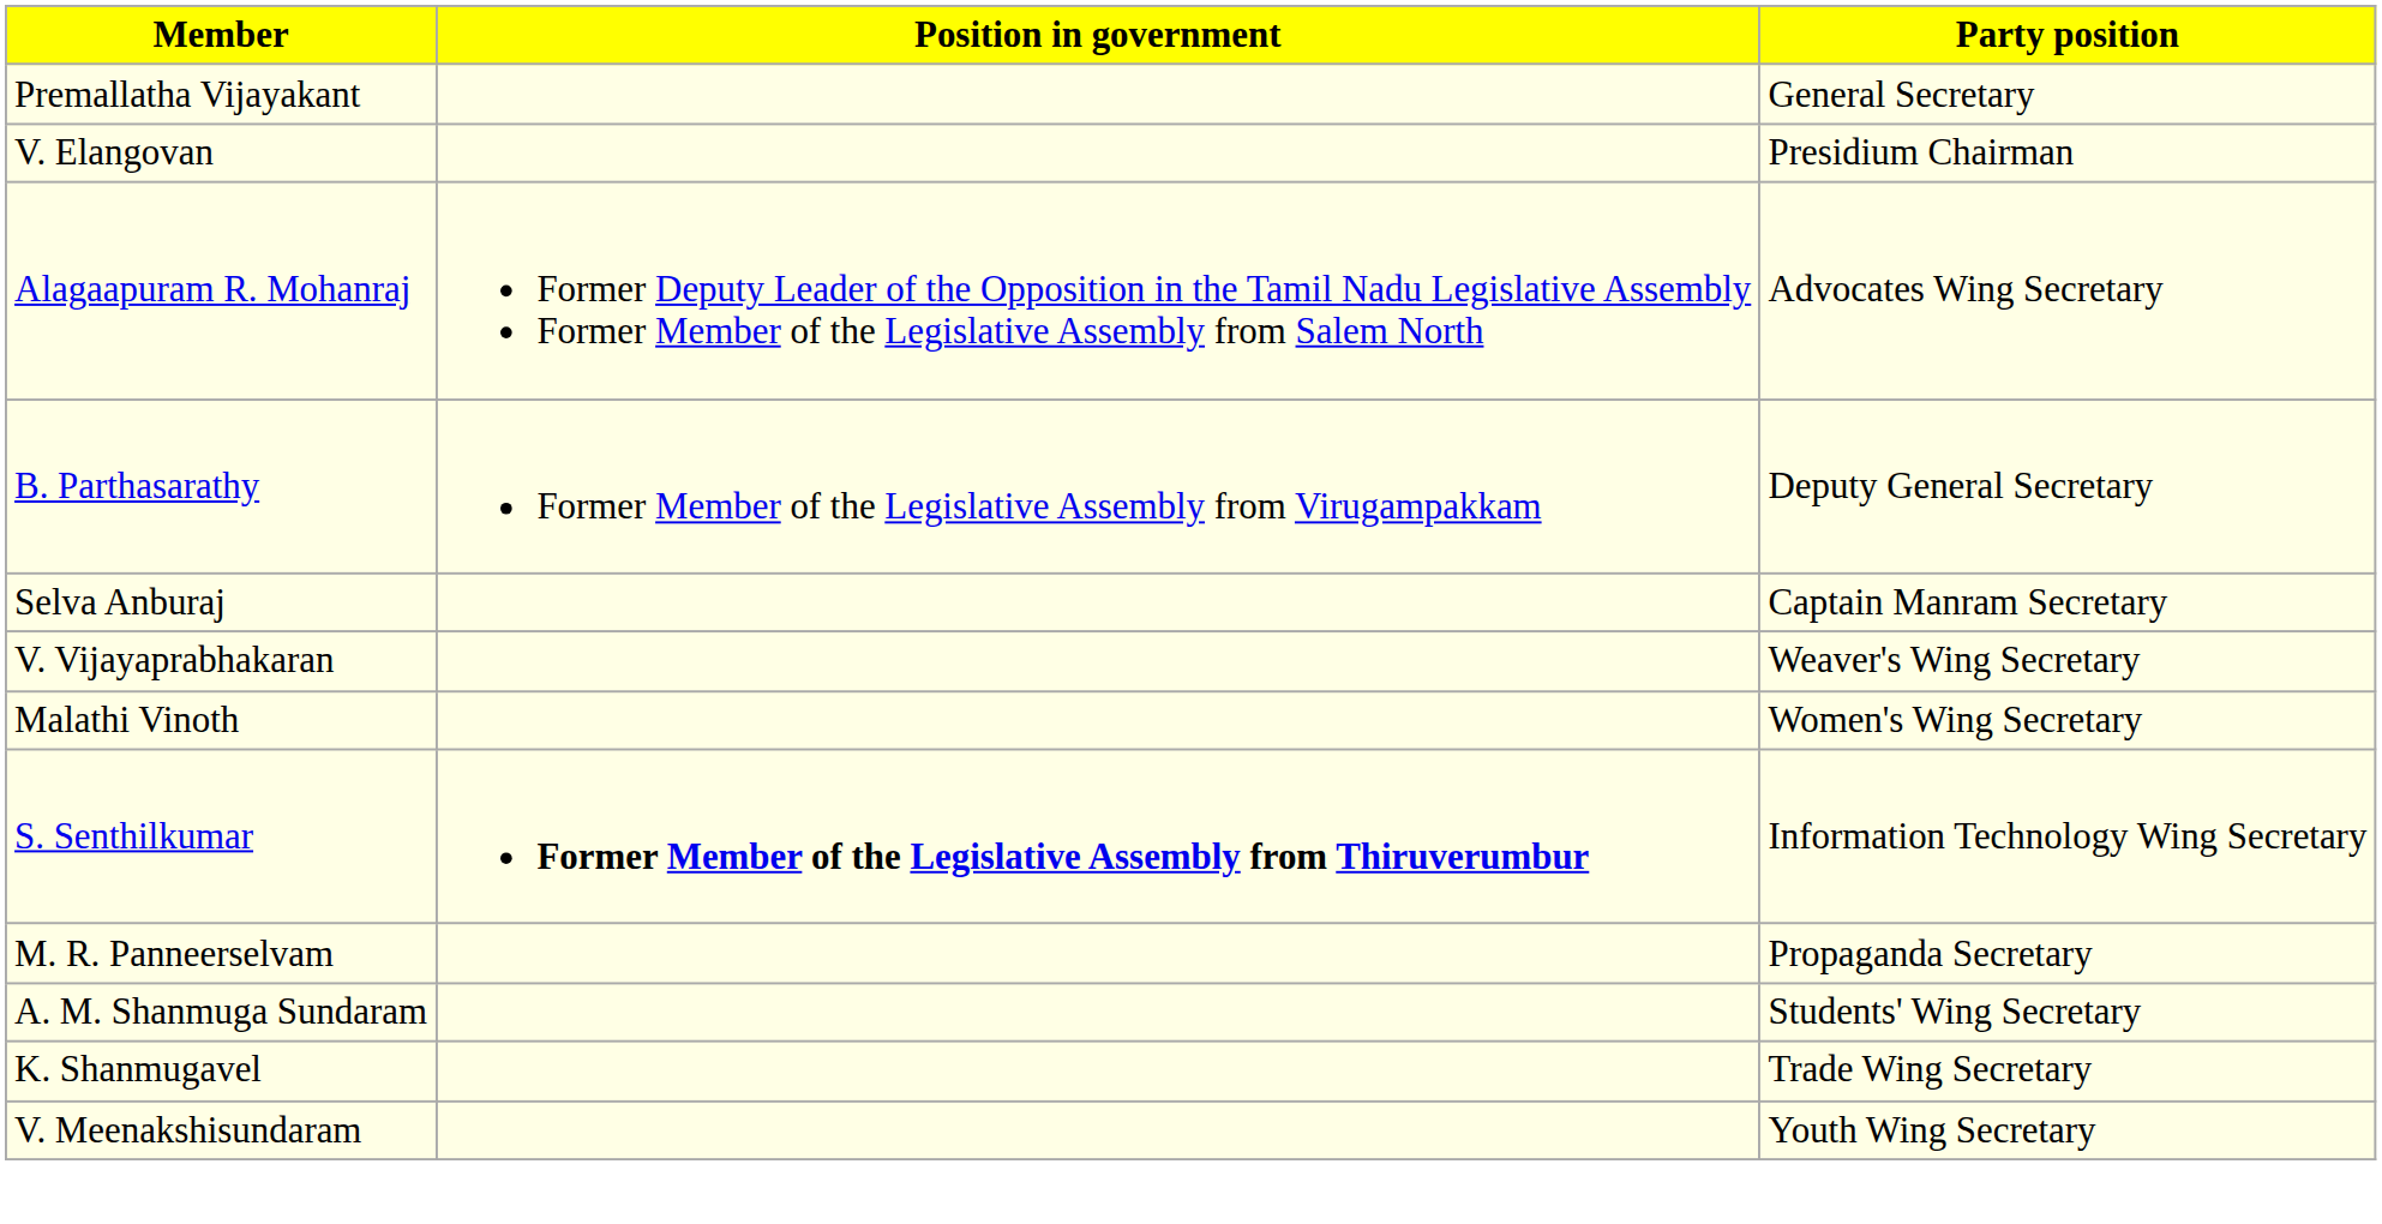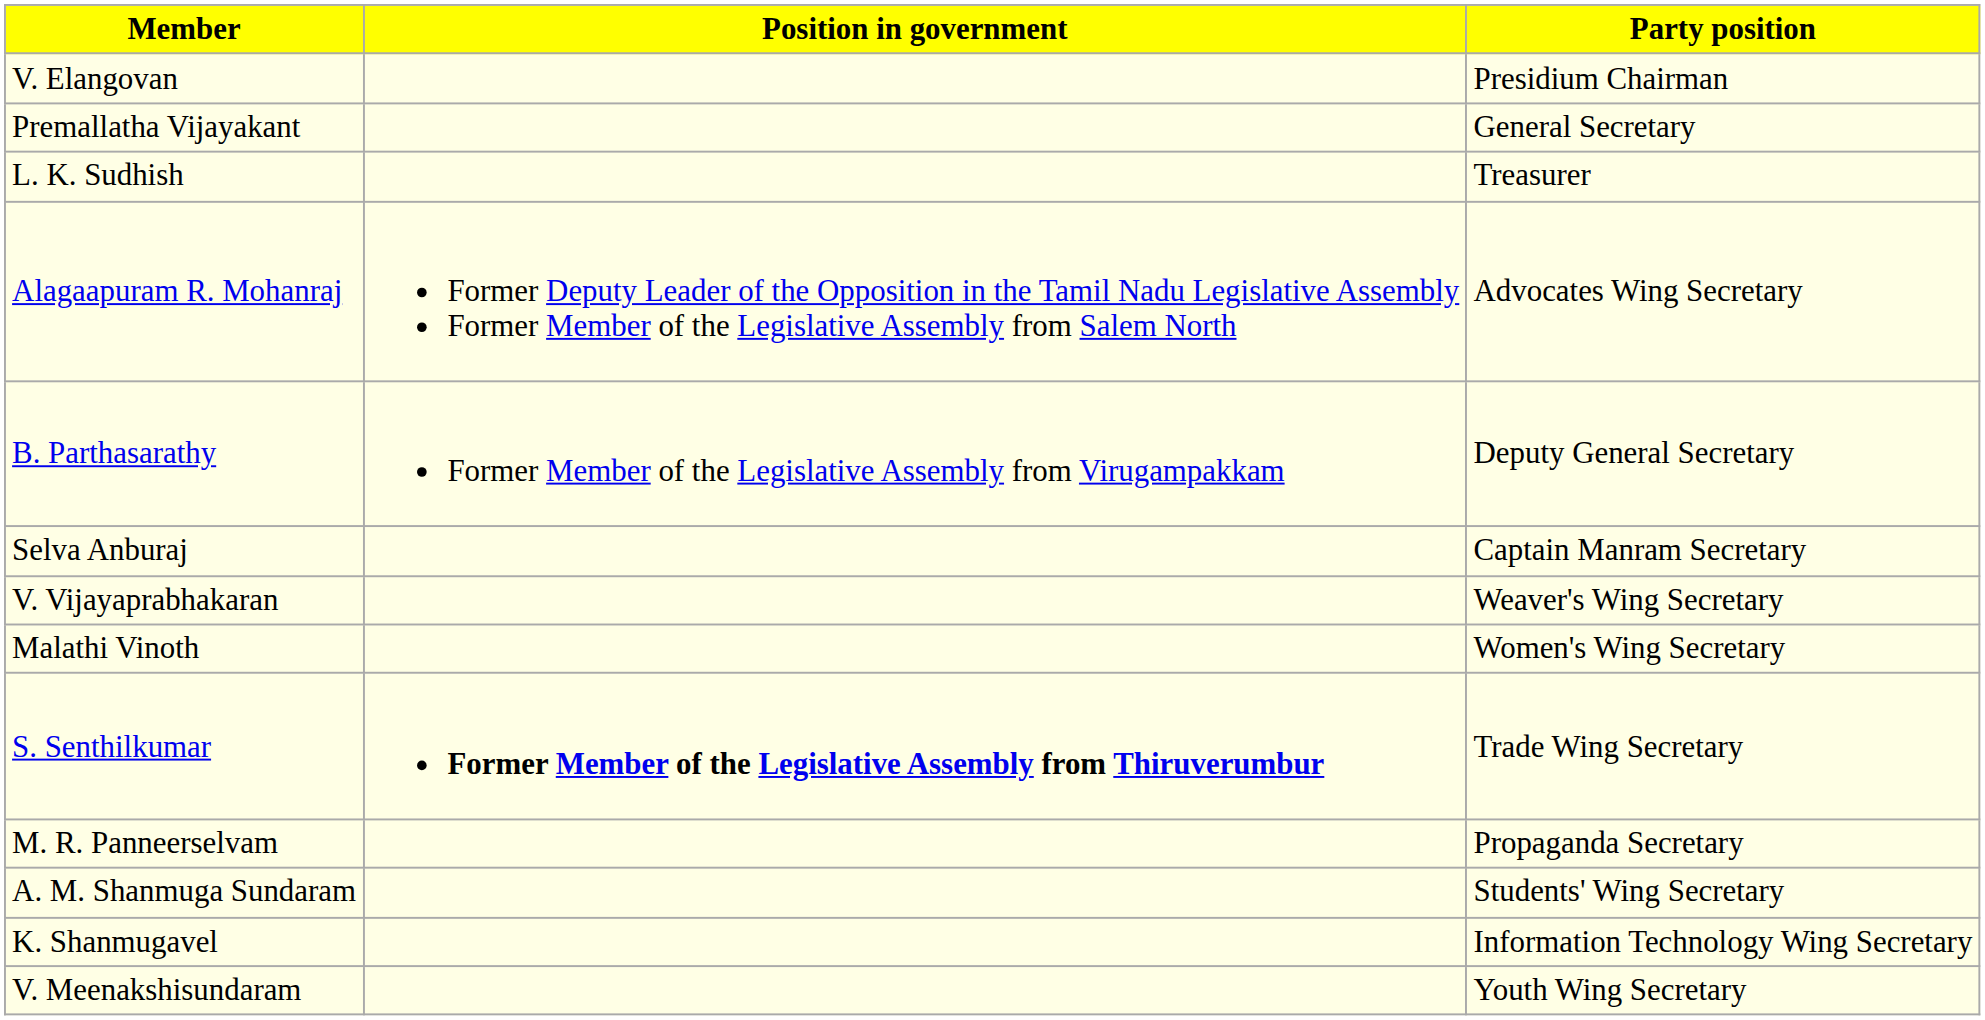 <table class="wikitable" style="text-align:left; background:#FFFFE5">
 <tr>
 <th style="background-color:#FFFF00;color:black">Member</th>
 <th style="background-color:#FFFF00;color:black">Position in government</th>
 <th style="background-color:#FFFF00;color:black">Party position</th>
 </tr>
 <tr>
+<td>V. Elangovan</td>
+<td style="text-align:center"></td>
+<td>Presidium Chairman</td>
+</tr>
+<tr>
 <td>Premallatha Vijayakant</td>
 <td style="text-align:center"></td>
 <td>General Secretary</td>
 </tr>
 <tr>
-<td>V. Elangovan</td>
+<td>L. K. Sudhish</td>
 <td style="text-align:center"></td>
-<td>Presidium Chairman</td>
+<td>Treasurer</td>
 </tr>
 <tr>
 <td><a href='#'>Alagaapuram&nbsp;R.&nbsp;Mohanraj</a></td>
 <td><br><ul><li>Former <a href='#'>Deputy Leader of the Opposition in the Tamil Nadu Legislative Assembly</a></li><li>Former <a href='#'>Member</a> of the <a href='#'>Legislative Assembly</a> from <a href='#'>Salem North</a></li></ul></td>
 <td>Advocates Wing Secretary</td>
 </tr>
 <tr>
 <td><a href='#'>B. Parthasarathy</a></td>
 <td><br><ul><li>Former <a href='#'>Member</a> of the <a href='#'>Legislative Assembly</a> from <a href='#'>Virugampakkam</a></li></ul></td>
 <td>Deputy General Secretary</td>
 </tr>
 <tr>
 <td>Selva Anburaj</td>
 <td style="text-align:center"></td>
 <td>Captain Manram Secretary</td>
 </tr>
 <tr>
 <td>V. Vijayaprabhakaran</td>
 <td style="text-align:center"></td>
 <td>Weaver's Wing Secretary</td>
 </tr>
 <tr>
 <td>Malathi Vinoth</td>
 <td style="text-align:center"></td>
 <td>Women's Wing Secretary</td>
 </tr>
 <tr>
 <td><a href='#'>S. Senthilkumar</a></td>
 <td><strong><br><ul><li>Former <a href='#'>Member</a> of the <a href='#'>Legislative Assembly</a> from <a href='#'>Thiruverumbur</a></li></ul></strong></td>
-<td>Information Technology Wing Secretary</td>
+<td>Trade Wing Secretary</td>
 </tr>
 <tr>
 <td>M. R. Panneerselvam</td>
 <td style="text-align:center"></td>
 <td>Propaganda Secretary</td>
 </tr>
 <tr>
 <td>A. M. Shanmuga Sundaram</td>
 <td style="text-align:center"></td>
 <td>Students' Wing Secretary</td>
 </tr>
 <tr>
 <td>K. Shanmugavel</td>
 <td style="text-align:center"></td>
-<td>Trade Wing Secretary</td>
+<td>Information Technology Wing Secretary</td>
 </tr>
 <tr>
 <td>V. Meenakshisundaram</td>
 <td style="text-align:center"></td>
 <td>Youth Wing Secretary</td>
 </tr>
 </table>
